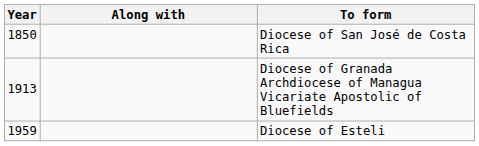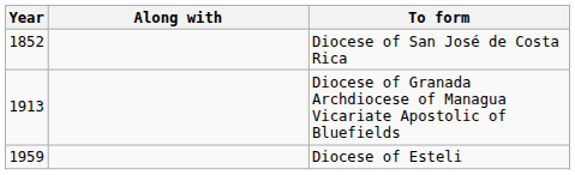 <table class="wikitable">
 <tr>
 <th>Year</th>
 <th width="225">Along with</th>
 <th width="225">To form</th>
 </tr>
 <tr valign="top">
-<td>1850</td>
+<td>1852</td>
 <td></td>
 <td>Diocese of San José de Costa Rica</td>
 </tr>
 <tr>
 <td>1913</td>
 <td></td>
 <td>Diocese of Granada<br>Archdiocese of Managua<br>Vicariate Apostolic of Bluefields</td>
 </tr>
 <tr>
 <td>1959</td>
 <td></td>
 <td>Diocese of Esteli</td>
 </tr>
 </table>
